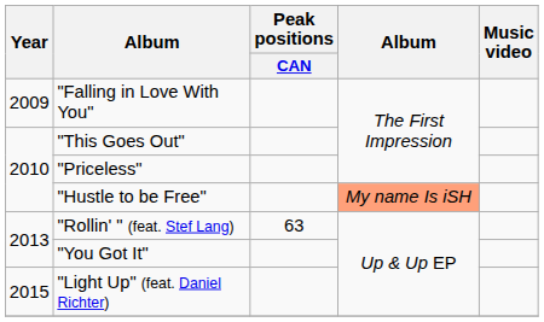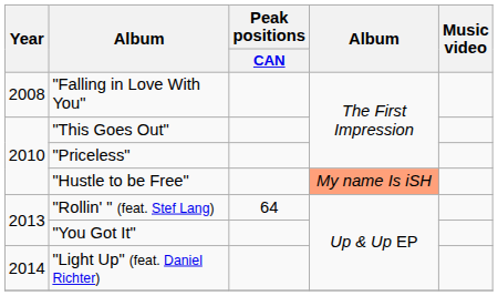 <table class="wikitable">
 <tr>
 <th align="center" rowspan="2" width="10">Year</th>
 <th align="center" rowspan="2" width="170">Album</th>
 <th align="center" colspan="1" width="20">Peak positions</th>
 <th align="center" rowspan="2" width="120">Album</th>
 <th align="center" rowspan="2" width="10">Music<br>video</th>
 </tr>
 <tr>
 <th scope="col" style="width:3em;font-size:90%;"><a href='#'>CAN</a><br></th>
 </tr>
 <tr>
-<td style="text-align:center;">2009</td>
+<td style="text-align:center;">2008</td>
 <td>"Falling in Love With You"</td>
 <td style="text-align:center;"></td>
 <td style="text-align:center;" rowspan=3><em>The First Impression</em></td>
 <td style="text-align:center;"></td>
 </tr>
 <tr>
 <td style="text-align:center;" rowspan=3>2010</td>
 <td>"This Goes Out"</td>
 <td style="text-align:center;"></td>
 <td style="text-align:center;"></td>
 </tr>
 <tr>
 <td>"Priceless"</td>
 <td style="text-align:center;"></td>
 <td style="text-align:center;"></td>
 </tr>
 <tr>
 <td>"Hustle to be Free"</td>
 <td style="text-align:center;"></td>
 <td style="background: lightsalmon; text-align:center;" rowspan=1><em>My name Is iSH</em></td>
 <td style="text-align:center;"></td>
 </tr>
 <tr>
 <td style="text-align:center;" rowspan=2>2013</td>
 <td>"Rollin' " <small>(feat. <a href='#'>Stef Lang</a>)</small></td>
-<td style="text-align:center;">63</td>
+<td style="text-align:center;">64</td>
 <td style="text-align:center;" rowspan=3><em>Up & Up</em> EP</td>
 <td style="text-align:center;"></td>
 </tr>
 <tr>
 <td>"You Got It"</td>
 <td style="text-align:center;"></td>
 <td style="text-align:center;"></td>
 </tr>
 <tr>
-<td style="text-align:center;" rowspan=1>2015</td>
+<td style="text-align:center;" rowspan=1>2014</td>
 <td>"Light Up" <small>(feat. <a href='#'>Daniel Richter</a>)</small></td>
 <td style="text-align:center;"></td>
 <td style="text-align:center;"></td>
 </tr>
 <tr>
 </tr>
 </table>
